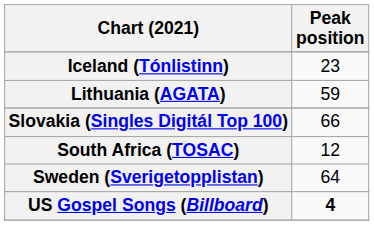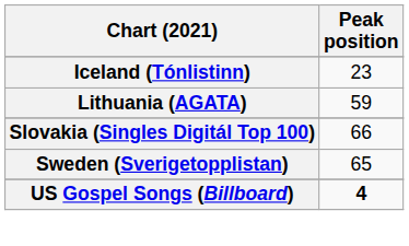 <table class="wikitable sortable plainrowheaders" style="text-align:center">
 <tr>
 <th scope="col">Chart (2021)</th>
 <th scope="col">Peak<br>position</th>
 </tr>
 <tr>
 </tr>
 <tr>
 </tr>
 <tr>
 </tr>
 <tr>
 </tr>
 <tr>
 </tr>
 <tr>
 <th scope="row">Iceland (<a href='#'>Tónlistinn</a>)</th>
 <td>23</td>
 </tr>
 <tr>
 <th scope="row">Lithuania (<a href='#'>AGATA</a>)</th>
 <td>59</td>
 </tr>
 <tr>
 </tr>
 <tr>
 <th scope="row">Slovakia (<a href='#'>Singles Digitál Top 100</a>)</th>
 <td>66</td>
 </tr>
 <tr>
-<th scope="row">South Africa (<a href='#'>TOSAC</a>)</th>
-<td>12</td>
-</tr>
-<tr>
 <th scope="row">Sweden (<a href='#'>Sverigetopplistan</a>)</th>
-<td>64</td>
+<td>65</td>
 </tr>
 <tr>
 </tr>
 <tr>
 </tr>
 <tr>
 <th scope="row">US <a href='#'>Gospel Songs</a> (<em><a href='#'>Billboard</a></em>)</th>
 <td><strong>4</strong></td>
 </tr>
 <tr>
 </tr>
 </table>
